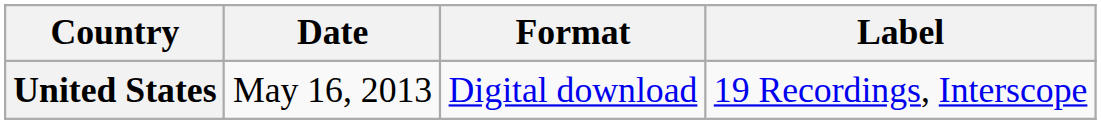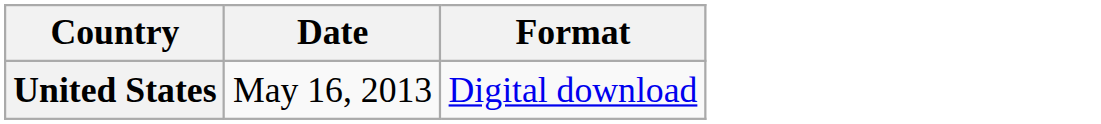 <table class="wikitable plainrowheaders">
 <tr>
 <th scope="col">Country</th>
 <th scope="col">Date</th>
 <th scope="col">Format</th>
-<th scope="col">Label</th>
 </tr>
 <tr>
 <th scope="row">United States</th>
 <td>May 16, 2013</td>
 <td><a href='#'>Digital download</a></td>
-<td><a href='#'>19 Recordings</a>, <a href='#'>Interscope</a></td>
 </tr>
 </table>
